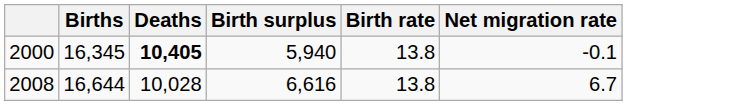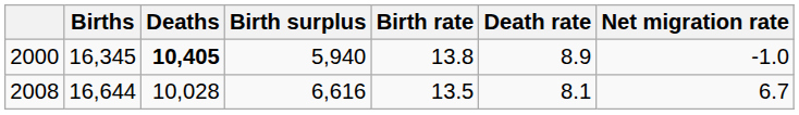 <table class="wikitable">
 <tr>
 <th></th>
 <th>Births</th>
 <th>Deaths</th>
 <th>Birth surplus</th>
 <th>Birth rate</th>
+<th>Death rate</th>
 <th>Net migration rate</th>
 </tr>
 <tr>
 <td>2000</td>
 <td align="right">16,345</td>
 <td align="right"><strong>10,405</strong></td>
 <td align="right">5,940</td>
 <td align="right">13.8</td>
-<td align="right">-0.1</td>
+<td align="right">8.9</td>
+<td align="right">-1.0</td>
 </tr>
 <tr>
 <td>2008</td>
 <td align="right">16,644</td>
 <td align="right">10,028</td>
 <td align="right">6,616</td>
-<td align="right">13.8</td>
+<td align="right">13.5</td>
+<td align="right">8.1</td>
 <td align="right">6.7</td>
 </tr>
 </table>
